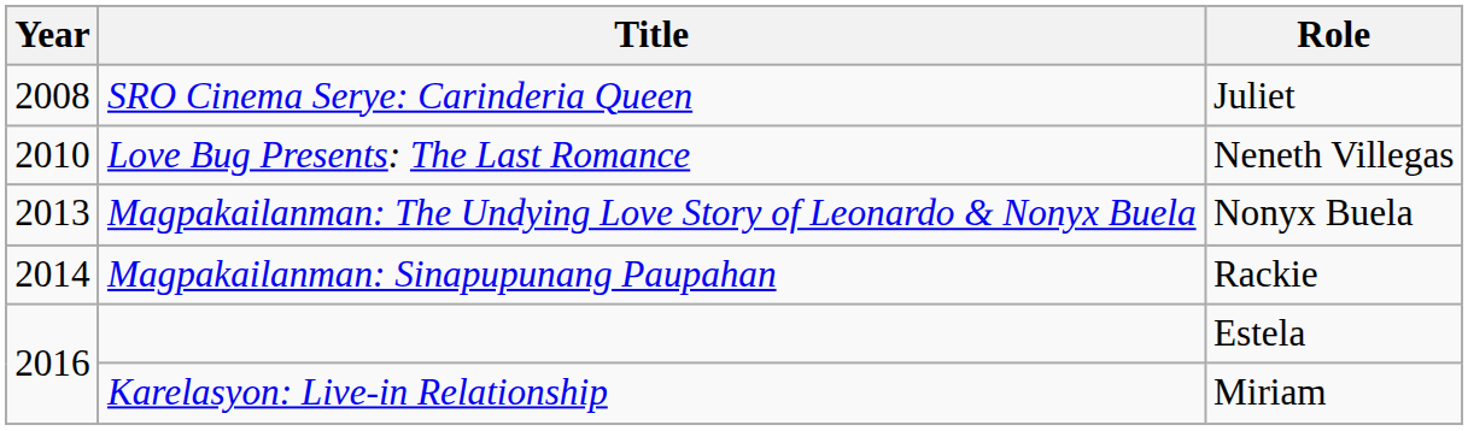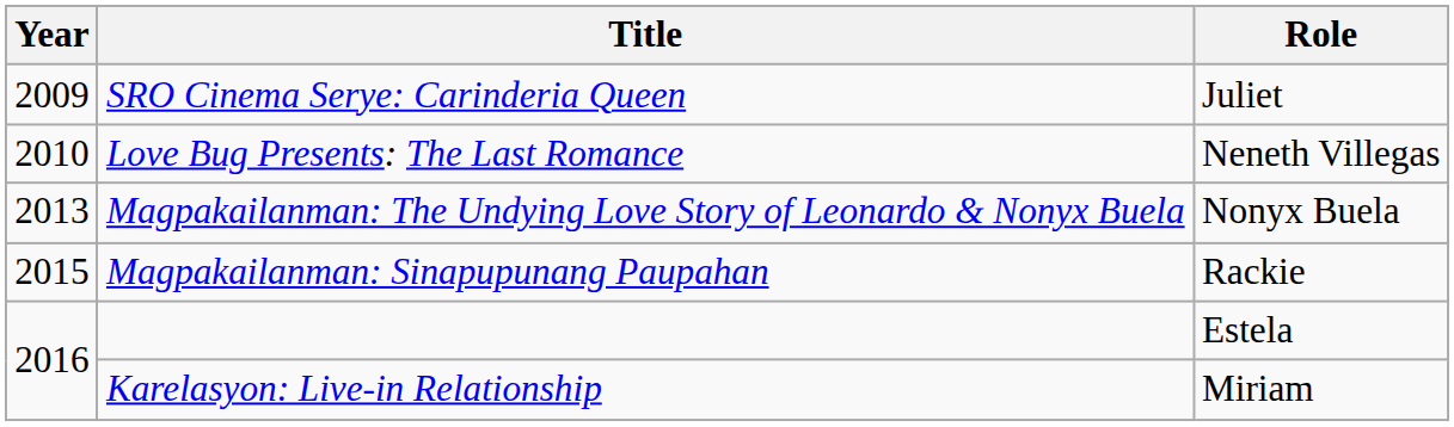 <table class="wikitable sortable">
 <tr>
 <th>Year</th>
 <th>Title</th>
 <th>Role</th>
 </tr>
 <tr>
-<td>2008</td>
+<td>2009</td>
 <td><em><a href='#'> SRO Cinema Serye: Carinderia Queen</a></em></td>
 <td>Juliet</td>
 </tr>
 <tr>
 <td>2010</td>
 <td><em><a href='#'>Love Bug Presents</a>: <a href='#'>The Last Romance</a></em></td>
 <td>Neneth Villegas</td>
 </tr>
 <tr>
 <td>2013</td>
 <td><em><a href='#'>Magpakailanman: The Undying Love Story of Leonardo & Nonyx Buela</a></em></td>
 <td>Nonyx Buela</td>
 </tr>
 <tr>
-<td>2014</td>
+<td>2015</td>
 <td><em><a href='#'>Magpakailanman: Sinapupunang Paupahan</a></em></td>
 <td>Rackie</td>
 </tr>
 <tr>
 <td rowspan="2">2016</td>
 <td></td>
 <td>Estela</td>
 </tr>
 <tr>
 <td><em><a href='#'>Karelasyon: Live-in Relationship</a></em></td>
 <td>Miriam</td>
 </tr>
 </table>
